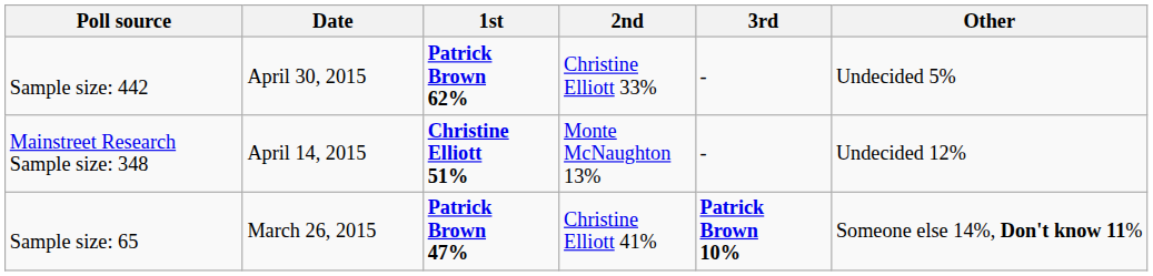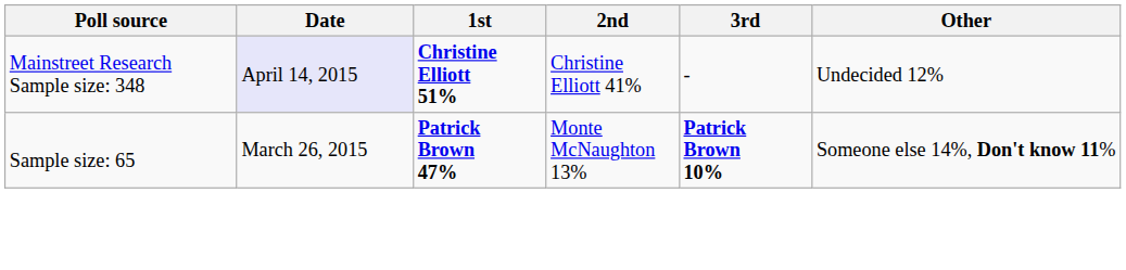 <table class="wikitable">
 <tr>
 <th style="width:180px;">Poll source</th>
 <th style="width:135px;">Date</th>
 <th style="width:100px;">1st</th>
 <th style="width:100px;">2nd</th>
 <th style="width:100px;">3rd</th>
 <th>Other</th>
 </tr>
 <tr>
-<td><br>Sample size: 442</td>
-<td>April 30, 2015</td>
-<td><strong><a href='#'>Patrick Brown</a><br>62%</strong></td>
-<td><a href='#'>Christine Elliott</a> 33%</td>
-<td>- <br></td>
-<td>Undecided 5%</td>
-</tr>
-<tr>
 <td><a href='#'>Mainstreet Research</a><br>Sample size: 348</td>
-<td>April 14, 2015</td>
+<td style="background: lavender;">April 14, 2015</td>
 <td><strong><a href='#'>Christine Elliott</a><br>51%</strong></td>
-<td><a href='#'>Monte McNaughton</a> 13%</td>
+<td><a href='#'>Christine Elliott</a> 41%</td>
 <td>- <br></td>
 <td>Undecided 12%</td>
 </tr>
 <tr>
 <td><br>Sample size: 65</td>
 <td>March 26, 2015</td>
 <td><strong><a href='#'>Patrick Brown</a><br>47%</strong></td>
-<td><a href='#'>Christine Elliott</a> 41%</td>
+<td><a href='#'>Monte McNaughton</a> 13%</td>
 <td><strong><a href='#'>Patrick Brown</a><br> 10%</strong></td>
 <td>Someone else 14%, <strong>Don't know 11</strong>%</td>
 </tr>
 </table>
